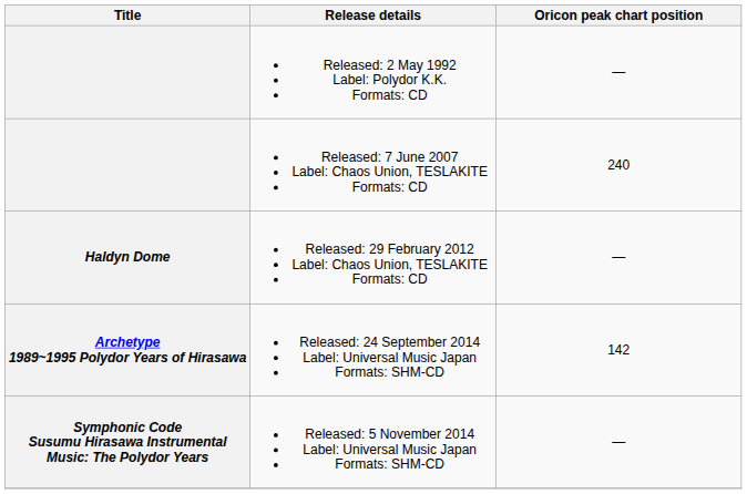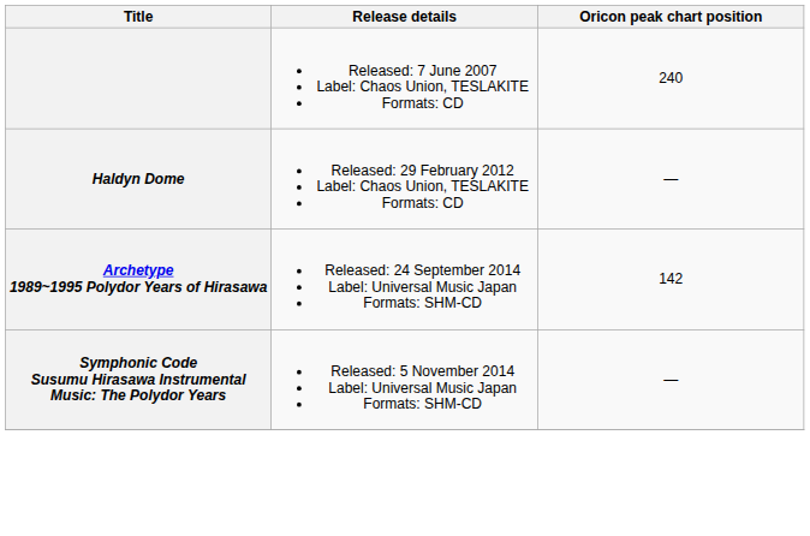 <table class="wikitable plainrowheaders" style="text-align:center;">
 <tr>
 <th scope="col" style="width:18em;">Title</th>
 <th scope="col" style="width:18em;">Release details</th>
 <th scope="col" style="width:18em;">Oricon peak chart position</th>
-</tr>
-<tr>
-<th scope="row"></th>
-<td><br><ul><li>Released: 2 May 1992</li><li>Label: Polydor K.K.</li><li>Formats: CD</li></ul></td>
-<td>—</td>
 </tr>
 <tr>
 <th scope="row"></th>
 <td><br><ul><li>Released: 7 June 2007</li><li>Label: Chaos Union, TESLAKITE</li><li>Formats: CD</li></ul></td>
 <td>240</td>
 </tr>
 <tr>
 <th scope="row"><em>Haldyn Dome</em></th>
 <td><br><ul><li>Released: 29 February 2012</li><li>Label: Chaos Union, TESLAKITE</li><li>Formats: CD</li></ul></td>
 <td>—</td>
 </tr>
 <tr>
 <th scope="row"><em><a href='#'>Archetype</a><br>1989~1995 Polydor Years of Hirasawa</em></th>
 <td><br><ul><li>Released: 24 September 2014</li><li>Label: Universal Music Japan</li><li>Formats: SHM-CD</li></ul></td>
 <td>142</td>
 </tr>
 <tr>
 <th scope="row"><em>Symphonic Code<br>Susumu Hirasawa Instrumental Music: The Polydor Years</em></th>
 <td><br><ul><li>Released: 5 November 2014</li><li>Label: Universal Music Japan</li><li>Formats: SHM-CD</li></ul></td>
 <td>—</td>
 </tr>
 <tr>
 </tr>
 </table>
